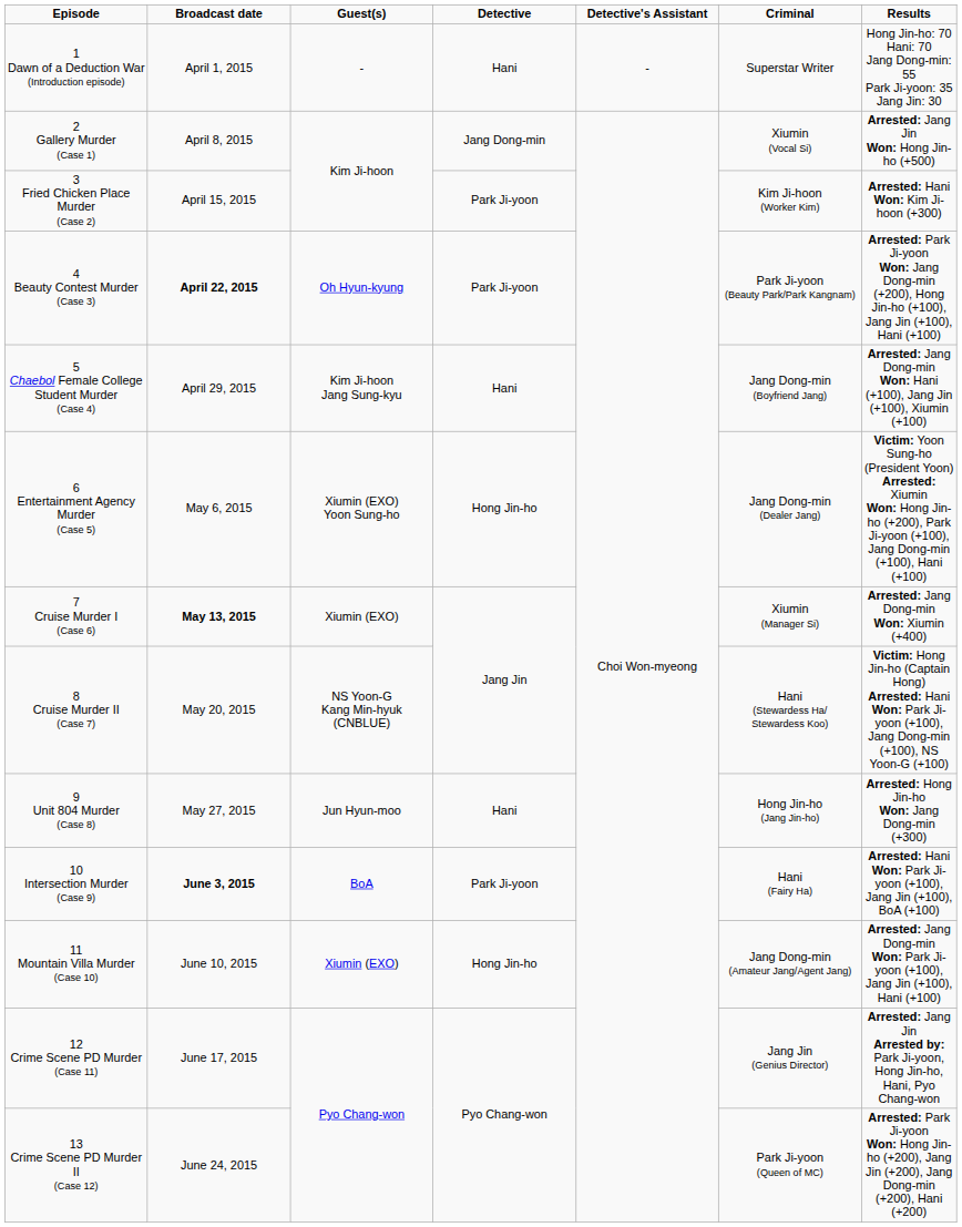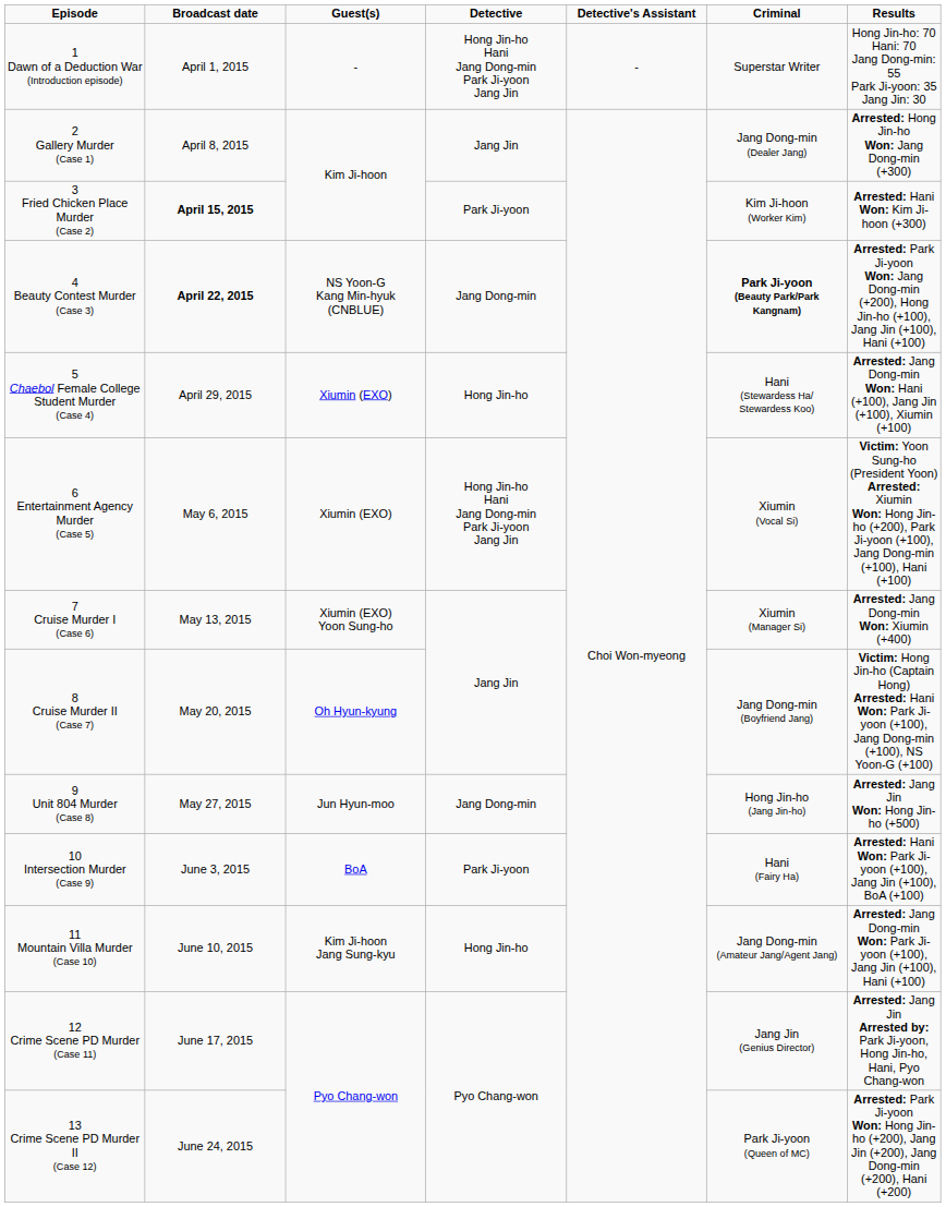 <table class=wikitable width=100% style=text-align:center>
 <tr>
 <td width='15%'><strong>Episode</strong></td>
 <td width='15%'><strong>Broadcast date</strong></td>
 <td width='15%'><strong>Guest(s)</strong></td>
 <td width='15%'><strong>Detective</strong></td>
 <td width='15%'><strong>Detective's Assistant</strong></td>
 <td width='15%'><strong>Criminal</strong></td>
 <td width='40%'><strong>Results</strong></td>
 </tr>
 <tr>
 <td>1 <br> Dawn of a Deduction War <br><small>(Introduction episode)</small></td>
 <td>April 1, 2015</td>
 <td>-</td>
-<td>Hani</td>
+<td>Hong Jin-ho<br>Hani<br>Jang Dong-min<br>Park Ji-yoon<br>Jang Jin</td>
 <td>-</td>
 <td> Superstar Writer</td>
 <td> Hong Jin-ho: 70<br>Hani: 70<br>Jang Dong-min: 55<br>Park Ji-yoon: 35<br>Jang Jin: 30</td>
 </tr>
 <tr>
 <td>2 <br> Gallery Murder <br><small>(Case 1)</small></td>
 <td>April 8, 2015</td>
 <td rowspan=2>Kim Ji-hoon</td>
-<td>Jang Dong-min</td>
+<td>Jang Jin</td>
 <td rowspan=12>Choi Won-myeong</td>
-<td> Xiumin <br><small>(Vocal Si)</small></td>
-<td> <strong>Arrested:</strong> Jang Jin <br> <strong>Won:</strong> Hong Jin-ho (+500)</td>
+<td> Jang Dong-min <br><small>(Dealer Jang)</small> </td>
+<td> <strong>Arrested:</strong> Hong Jin-ho <br><strong>Won:</strong> Jang Dong-min (+300)</td>
 </tr>
 <tr>
 <td>3 <br> Fried Chicken Place Murder <br><small>(Case 2)</small></td>
-<td>April 15, 2015</td>
+<td><strong>April 15, 2015</strong></td>
 <td>Park Ji-yoon</td>
 <td> Kim Ji-hoon <br><small>(Worker Kim)</small></td>
 <td> <strong>Arrested:</strong> Hani <br><strong>Won:</strong> Kim Ji-hoon  (+300)</td>
 </tr>
 <tr>
 <td>4 <br> Beauty Contest Murder <br><small>(Case 3)</small></td>
 <td><strong>April 22, 2015</strong></td>
-<td><a href='#'>Oh Hyun-kyung</a></td>
-<td>Park Ji-yoon</td>
-<td> Park Ji-yoon <br><small>(Beauty Park/Park Kangnam)</small></td>
+<td>NS Yoon-G <br>Kang Min-hyuk (CNBLUE)</td>
+<td>Jang Dong-min</td>
+<td><strong> Park Ji-yoon <br><small>(Beauty Park/Park Kangnam)</small></strong></td>
 <td> <strong>Arrested:</strong> Park Ji-yoon <br> <strong>Won:</strong> Jang Dong-min (+200), Hong Jin-ho (+100), Jang Jin (+100), Hani (+100)</td>
 </tr>
 <tr>
 <td>5 <br> <em><a href='#'>Chaebol</a></em> Female College Student Murder <br><small>(Case 4)</small></td>
 <td>April 29, 2015</td>
-<td>Kim Ji-hoon<br>Jang Sung-kyu</td>
-<td>Hani</td>
-<td> Jang Dong-min <br><small>(Boyfriend Jang)</small></td>
+<td><a href='#'>Xiumin</a> (<a href='#'>EXO</a>)</td>
+<td>Hong Jin-ho</td>
+<td> Hani <br><small>(Stewardess Ha/<br>Stewardess Koo)</small></td>
 <td> <strong>Arrested:</strong> Jang Dong-min <br> <strong>Won:</strong> Hani (+100), Jang Jin (+100), Xiumin (+100)</td>
 </tr>
 <tr>
 <td>6 <br> Entertainment Agency Murder <br><small>(Case 5)</small></td>
 <td>May 6, 2015</td>
-<td>Xiumin (EXO)<br>Yoon Sung-ho</td>
-<td>Hong Jin-ho</td>
-<td> Jang Dong-min <br><small>(Dealer Jang)</small> </td>
+<td>Xiumin (EXO)</td>
+<td>Hong Jin-ho<br>Hani<br>Jang Dong-min<br>Park Ji-yoon<br>Jang Jin</td>
+<td> Xiumin <br><small>(Vocal Si)</small></td>
 <td> <strong>Victim:</strong> Yoon Sung-ho (President Yoon) <br> <strong>Arrested:</strong> Xiumin <br> <strong>Won:</strong> Hong Jin-ho (+200), Park Ji-yoon (+100), Jang Dong-min (+100), Hani (+100)</td>
 </tr>
 <tr>
 <td>7 <br> Cruise Murder I <br><small>(Case 6)</small></td>
-<td><strong>May 13, 2015</strong></td>
-<td>Xiumin (EXO)</td>
+<td>May 13, 2015</td>
+<td>Xiumin (EXO)<br>Yoon Sung-ho</td>
 <td rowspan=2>Jang Jin</td>
 <td> Xiumin <br><small>(Manager Si)</small></td>
 <td> <strong>Arrested:</strong> Jang Dong-min <br> <strong>Won:</strong> Xiumin (+400)</td>
 </tr>
 <tr>
 <td>8 <br> Cruise Murder II <br><small>(Case 7)</small></td>
 <td>May 20, 2015</td>
-<td>NS Yoon-G <br>Kang Min-hyuk (CNBLUE)</td>
-<td> Hani <br><small>(Stewardess Ha/<br>Stewardess Koo)</small></td>
+<td><a href='#'>Oh Hyun-kyung</a></td>
+<td> Jang Dong-min <br><small>(Boyfriend Jang)</small></td>
 <td> <strong>Victim:</strong> Hong Jin-ho (Captain Hong) <br> <strong>Arrested:</strong> Hani <br> <strong>Won:</strong> Park Ji-yoon (+100), Jang Dong-min (+100), NS Yoon-G (+100)</td>
 </tr>
 <tr>
 <td>9 <br> Unit 804 Murder <br><small>(Case 8)</small></td>
 <td>May 27, 2015</td>
 <td>Jun Hyun-moo</td>
-<td>Hani</td>
+<td>Jang Dong-min</td>
 <td> Hong Jin-ho <br><small> (Jang Jin-ho) </small></td>
-<td> <strong>Arrested:</strong> Hong Jin-ho <br><strong>Won:</strong> Jang Dong-min (+300)</td>
+<td> <strong>Arrested:</strong> Jang Jin <br> <strong>Won:</strong> Hong Jin-ho (+500)</td>
 </tr>
 <tr>
 <td>10 <br> Intersection Murder <br><small>(Case 9)</small></td>
-<td><strong>June 3, 2015</strong></td>
+<td>June 3, 2015</td>
 <td><a href='#'>BoA</a></td>
 <td>Park Ji-yoon</td>
 <td> Hani <br><small> (Fairy Ha) </small></td>
 <td> <strong>Arrested:</strong> Hani <br> <strong>Won:</strong> Park Ji-yoon (+100), Jang Jin (+100), BoA (+100)</td>
 </tr>
 <tr>
 <td>11 <br> Mountain Villa Murder <br><small>(Case 10)</small></td>
 <td>June 10, 2015</td>
-<td><a href='#'>Xiumin</a> (<a href='#'>EXO</a>)</td>
+<td>Kim Ji-hoon<br>Jang Sung-kyu</td>
 <td>Hong Jin-ho</td>
 <td> Jang Dong-min <br><small> (Amateur Jang/Agent Jang) </small></td>
 <td> <strong>Arrested:</strong> Jang Dong-min <br> <strong>Won:</strong> Park Ji-yoon (+100), Jang Jin (+100), Hani (+100)</td>
 </tr>
 <tr>
 <td>12 <br> Crime Scene PD Murder <br><small>(Case 11)</small></td>
 <td>June 17, 2015</td>
 <td rowspan=2><a href='#'>Pyo Chang-won</a></td>
 <td rowspan=2>Pyo Chang-won</td>
 <td> Jang Jin <br><small>(Genius Director)</small></td>
 <td> <strong>Arrested:</strong> Jang Jin <br> <strong>Arrested by:</strong> Park Ji-yoon, Hong Jin-ho, Hani, Pyo Chang-won</td>
 </tr>
 <tr>
 <td>13 <br> Crime Scene PD Murder II <br><small>(Case 12)</small></td>
 <td>June 24, 2015</td>
 <td> Park Ji-yoon <br><small>(Queen of MC)</small></td>
 <td> <strong>Arrested:</strong> Park Ji-yoon <br> <strong>Won:</strong> Hong Jin-ho (+200), Jang Jin (+200), Jang Dong-min (+200), Hani (+200)</td>
 </tr>
 </table>
